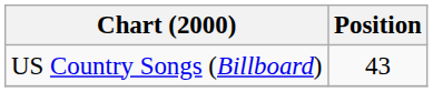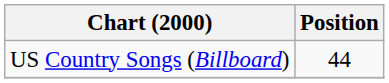 <table class="wikitable sortable">
 <tr>
 <th scope="col">Chart (2000)</th>
 <th scope="col">Position</th>
 </tr>
 <tr>
 <td>US <a href='#'>Country Songs</a> (<em><a href='#'>Billboard</a></em>)</td>
-<td align="center">43</td>
+<td align="center">44</td>
 </tr>
 <tr>
 </tr>
 </table>
